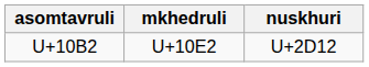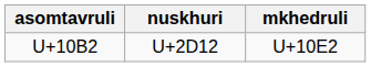 <table class="wikitable" style="width:100">
 <tr>
 <th width="100">asomtavruli</th>
+<th width="100">nuskhuri</th>
 <th width="100">mkhedruli</th>
-<th width="100">nuskhuri</th>
 </tr>
 <tr>
 <td align="center">U+10B2</td>
+<td align="center">U+2D12</td>
 <td align="center">U+10E2</td>
-<td align="center">U+2D12</td>
 </tr>
 </table>
